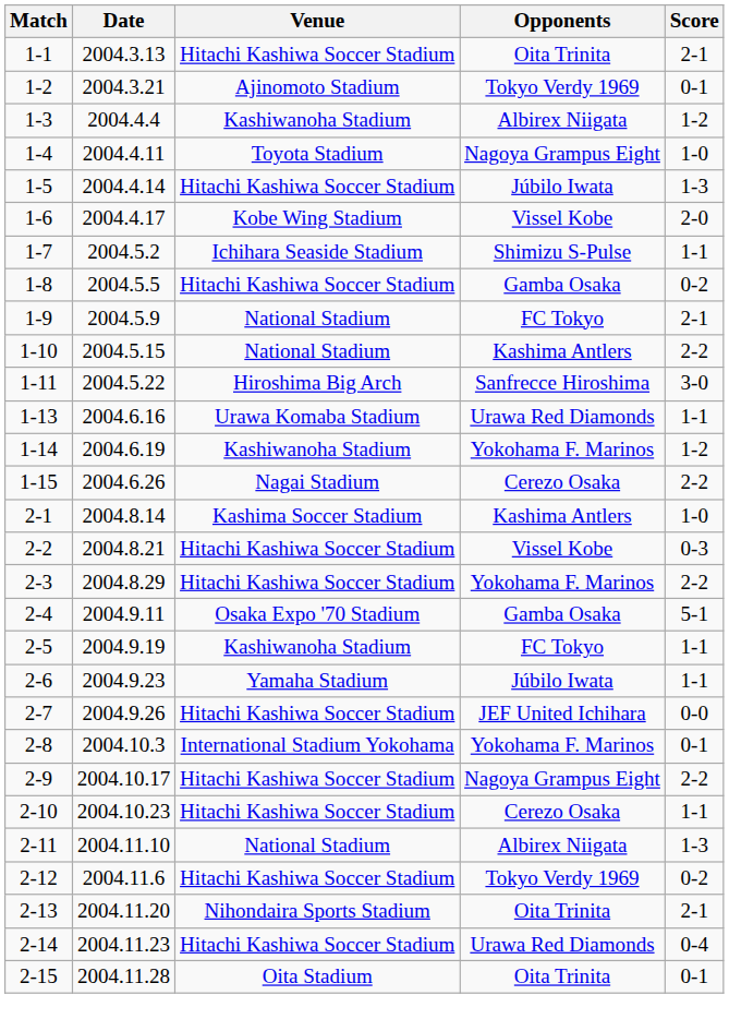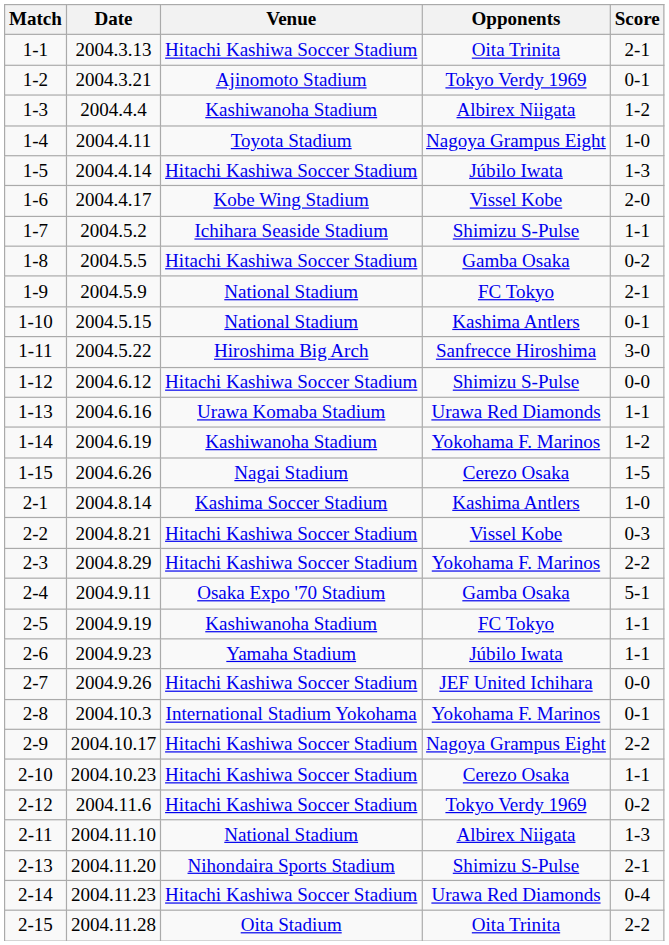 <table class="wikitable" style="text-align:center;">
 <tr>
 <th>Match</th>
 <th>Date</th>
 <th>Venue</th>
 <th>Opponents</th>
 <th>Score</th>
 </tr>
 <tr>
 <td>1-1</td>
 <td>2004.3.13</td>
 <td><a href='#'>Hitachi Kashiwa Soccer Stadium</a></td>
 <td><a href='#'>Oita Trinita</a></td>
 <td>2-1</td>
 </tr>
 <tr>
 <td>1-2</td>
 <td>2004.3.21</td>
 <td><a href='#'>Ajinomoto Stadium</a></td>
 <td><a href='#'>Tokyo Verdy 1969</a></td>
 <td>0-1</td>
 </tr>
 <tr>
 <td>1-3</td>
 <td>2004.4.4</td>
 <td><a href='#'>Kashiwanoha Stadium</a></td>
 <td><a href='#'>Albirex Niigata</a></td>
 <td>1-2</td>
 </tr>
 <tr>
 <td>1-4</td>
 <td>2004.4.11</td>
 <td><a href='#'>Toyota Stadium</a></td>
 <td><a href='#'>Nagoya Grampus Eight</a></td>
 <td>1-0</td>
 </tr>
 <tr>
 <td>1-5</td>
 <td>2004.4.14</td>
 <td><a href='#'>Hitachi Kashiwa Soccer Stadium</a></td>
 <td><a href='#'>Júbilo Iwata</a></td>
 <td>1-3</td>
 </tr>
 <tr>
 <td>1-6</td>
 <td>2004.4.17</td>
 <td><a href='#'>Kobe Wing Stadium</a></td>
 <td><a href='#'>Vissel Kobe</a></td>
 <td>2-0</td>
 </tr>
 <tr>
 <td>1-7</td>
 <td>2004.5.2</td>
 <td><a href='#'>Ichihara Seaside Stadium</a></td>
 <td><a href='#'>Shimizu S-Pulse</a></td>
 <td>1-1</td>
 </tr>
 <tr>
 <td>1-8</td>
 <td>2004.5.5</td>
 <td><a href='#'>Hitachi Kashiwa Soccer Stadium</a></td>
 <td><a href='#'>Gamba Osaka</a></td>
 <td>0-2</td>
 </tr>
 <tr>
 <td>1-9</td>
 <td>2004.5.9</td>
 <td><a href='#'>National Stadium</a></td>
 <td><a href='#'>FC Tokyo</a></td>
 <td>2-1</td>
 </tr>
 <tr>
 <td>1-10</td>
 <td>2004.5.15</td>
 <td><a href='#'>National Stadium</a></td>
 <td><a href='#'>Kashima Antlers</a></td>
-<td>2-2</td>
+<td>0-1</td>
 </tr>
 <tr>
 <td>1-11</td>
 <td>2004.5.22</td>
 <td><a href='#'>Hiroshima Big Arch</a></td>
 <td><a href='#'>Sanfrecce Hiroshima</a></td>
 <td>3-0</td>
+</tr>
+<tr>
+<td>1-12</td>
+<td>2004.6.12</td>
+<td><a href='#'>Hitachi Kashiwa Soccer Stadium</a></td>
+<td><a href='#'>Shimizu S-Pulse</a></td>
+<td>0-0</td>
 </tr>
 <tr>
 <td>1-13</td>
 <td>2004.6.16</td>
 <td><a href='#'>Urawa Komaba Stadium</a></td>
 <td><a href='#'>Urawa Red Diamonds</a></td>
 <td>1-1</td>
 </tr>
 <tr>
 <td>1-14</td>
 <td>2004.6.19</td>
 <td><a href='#'>Kashiwanoha Stadium</a></td>
 <td><a href='#'>Yokohama F. Marinos</a></td>
 <td>1-2</td>
 </tr>
 <tr>
 <td>1-15</td>
 <td>2004.6.26</td>
 <td><a href='#'>Nagai Stadium</a></td>
 <td><a href='#'>Cerezo Osaka</a></td>
-<td>2-2</td>
+<td>1-5</td>
 </tr>
 <tr>
 <td>2-1</td>
 <td>2004.8.14</td>
 <td><a href='#'>Kashima Soccer Stadium</a></td>
 <td><a href='#'>Kashima Antlers</a></td>
 <td>1-0</td>
 </tr>
 <tr>
 <td>2-2</td>
 <td>2004.8.21</td>
 <td><a href='#'>Hitachi Kashiwa Soccer Stadium</a></td>
 <td><a href='#'>Vissel Kobe</a></td>
 <td>0-3</td>
 </tr>
 <tr>
 <td>2-3</td>
 <td>2004.8.29</td>
 <td><a href='#'>Hitachi Kashiwa Soccer Stadium</a></td>
 <td><a href='#'>Yokohama F. Marinos</a></td>
 <td>2-2</td>
 </tr>
 <tr>
 <td>2-4</td>
 <td>2004.9.11</td>
 <td><a href='#'>Osaka Expo '70 Stadium</a></td>
 <td><a href='#'>Gamba Osaka</a></td>
 <td>5-1</td>
 </tr>
 <tr>
 <td>2-5</td>
 <td>2004.9.19</td>
 <td><a href='#'>Kashiwanoha Stadium</a></td>
 <td><a href='#'>FC Tokyo</a></td>
 <td>1-1</td>
 </tr>
 <tr>
 <td>2-6</td>
 <td>2004.9.23</td>
 <td><a href='#'>Yamaha Stadium</a></td>
 <td><a href='#'>Júbilo Iwata</a></td>
 <td>1-1</td>
 </tr>
 <tr>
 <td>2-7</td>
 <td>2004.9.26</td>
 <td><a href='#'>Hitachi Kashiwa Soccer Stadium</a></td>
 <td><a href='#'>JEF United Ichihara</a></td>
 <td>0-0</td>
 </tr>
 <tr>
 <td>2-8</td>
 <td>2004.10.3</td>
 <td><a href='#'>International Stadium Yokohama</a></td>
 <td><a href='#'>Yokohama F. Marinos</a></td>
 <td>0-1</td>
 </tr>
 <tr>
 <td>2-9</td>
 <td>2004.10.17</td>
 <td><a href='#'>Hitachi Kashiwa Soccer Stadium</a></td>
 <td><a href='#'>Nagoya Grampus Eight</a></td>
 <td>2-2</td>
 </tr>
 <tr>
 <td>2-10</td>
 <td>2004.10.23</td>
 <td><a href='#'>Hitachi Kashiwa Soccer Stadium</a></td>
 <td><a href='#'>Cerezo Osaka</a></td>
 <td>1-1</td>
 </tr>
 <tr>
+<td>2-12</td>
+<td>2004.11.6</td>
+<td><a href='#'>Hitachi Kashiwa Soccer Stadium</a></td>
+<td><a href='#'>Tokyo Verdy 1969</a></td>
+<td>0-2</td>
+</tr>
+<tr>
 <td>2-11</td>
 <td>2004.11.10</td>
 <td><a href='#'>National Stadium</a></td>
 <td><a href='#'>Albirex Niigata</a></td>
 <td>1-3</td>
 </tr>
 <tr>
-<td>2-12</td>
-<td>2004.11.6</td>
-<td><a href='#'>Hitachi Kashiwa Soccer Stadium</a></td>
-<td><a href='#'>Tokyo Verdy 1969</a></td>
-<td>0-2</td>
-</tr>
-<tr>
 <td>2-13</td>
 <td>2004.11.20</td>
 <td><a href='#'>Nihondaira Sports Stadium</a></td>
-<td><a href='#'>Oita Trinita</a></td>
+<td><a href='#'>Shimizu S-Pulse</a></td>
 <td>2-1</td>
 </tr>
 <tr>
 <td>2-14</td>
 <td>2004.11.23</td>
 <td><a href='#'>Hitachi Kashiwa Soccer Stadium</a></td>
 <td><a href='#'>Urawa Red Diamonds</a></td>
 <td>0-4</td>
 </tr>
 <tr>
 <td>2-15</td>
 <td>2004.11.28</td>
 <td><a href='#'>Oita Stadium</a></td>
 <td><a href='#'>Oita Trinita</a></td>
-<td>0-1</td>
+<td>2-2</td>
 </tr>
 </table>
